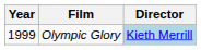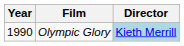 <table class="wikitable">
 <tr>
 <th>Year</th>
 <th>Film</th>
 <th>Director</th>
 </tr>
 <tr>
-<td>1999</td>
+<td>1990</td>
 <td><em>Olympic Glory</em></td>
 <td style="background: lightblue;"><a href='#'>Kieth Merrill</a></td>
 </tr>
 </table>
